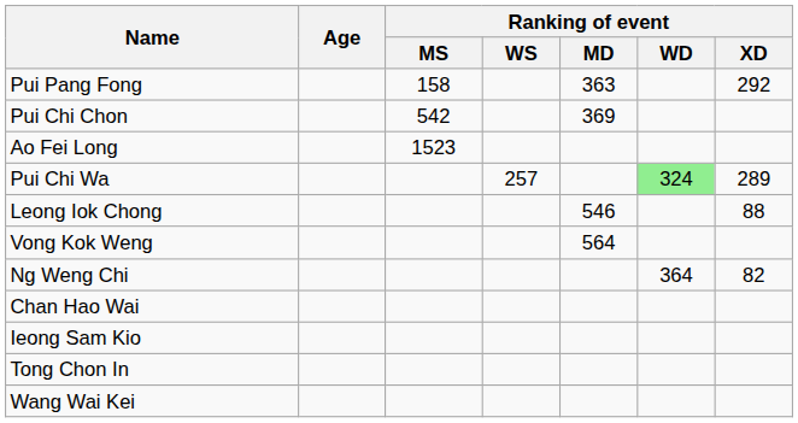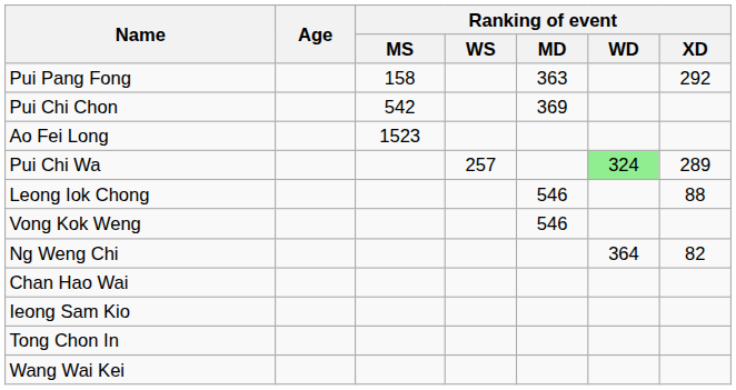 <table class="wikitable" style="width:600px; font-size:95%; text-align:center">
 <tr>
 <th rowspan="2" align="left">Name</th>
 <th rowspan="2" align="left">Age</th>
 <th colspan="5" align="center">Ranking of event</th>
 </tr>
 <tr>
 <th align="left">MS</th>
 <th align="left">WS</th>
 <th align="left">MD</th>
 <th align="left">WD</th>
 <th align="left">XD</th>
 </tr>
 <tr>
 <td align="left">Pui Pang Fong</td>
 <td align="left"></td>
 <td>158</td>
 <td></td>
 <td>363</td>
 <td></td>
 <td>292</td>
 </tr>
 <tr>
 <td align="left">Pui Chi Chon</td>
 <td align="left"></td>
 <td>542</td>
 <td></td>
 <td>369</td>
 <td></td>
 <td></td>
 </tr>
 <tr>
 <td align="left">Ao Fei Long</td>
 <td align="left"></td>
 <td>1523</td>
 <td></td>
 <td></td>
 <td></td>
 <td></td>
 </tr>
 <tr>
 <td align="left">Pui Chi Wa</td>
 <td align="left"></td>
 <td></td>
 <td>257</td>
 <td></td>
 <td style="background: lightgreen;">324</td>
 <td>289</td>
 </tr>
 <tr>
 <td align="left">Leong Iok Chong</td>
 <td align="left"></td>
 <td></td>
 <td></td>
 <td>546</td>
 <td></td>
 <td>88</td>
 </tr>
 <tr>
 <td align="left">Vong Kok Weng</td>
 <td align="left"></td>
 <td></td>
 <td></td>
-<td>564</td>
+<td>546</td>
 <td></td>
 <td></td>
 </tr>
 <tr>
 <td align="left">Ng Weng Chi</td>
 <td align="left"></td>
 <td></td>
 <td></td>
 <td></td>
 <td>364</td>
 <td>82</td>
 </tr>
 <tr>
 <td align="left">Chan Hao Wai</td>
 <td align="left"></td>
 <td></td>
 <td></td>
 <td></td>
 <td></td>
 <td></td>
 </tr>
 <tr>
 <td align="left">Ieong Sam Kio</td>
 <td align="left"></td>
 <td></td>
 <td></td>
 <td></td>
 <td></td>
 <td></td>
 </tr>
 <tr>
 <td align="left">Tong Chon In</td>
 <td align="left"></td>
 <td></td>
 <td></td>
 <td></td>
 <td></td>
 <td></td>
 </tr>
 <tr>
 <td align="left">Wang Wai Kei</td>
 <td align="left"></td>
 <td></td>
 <td></td>
 <td></td>
 <td></td>
 <td></td>
 </tr>
 </table>
